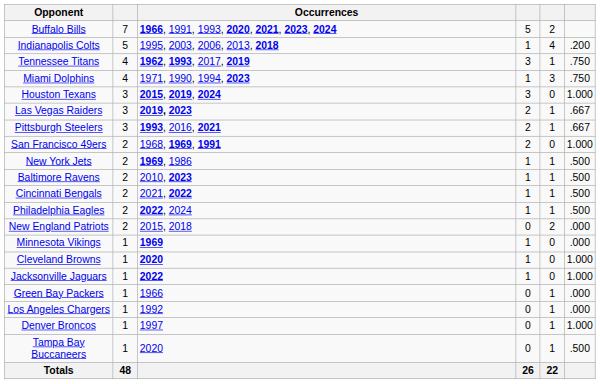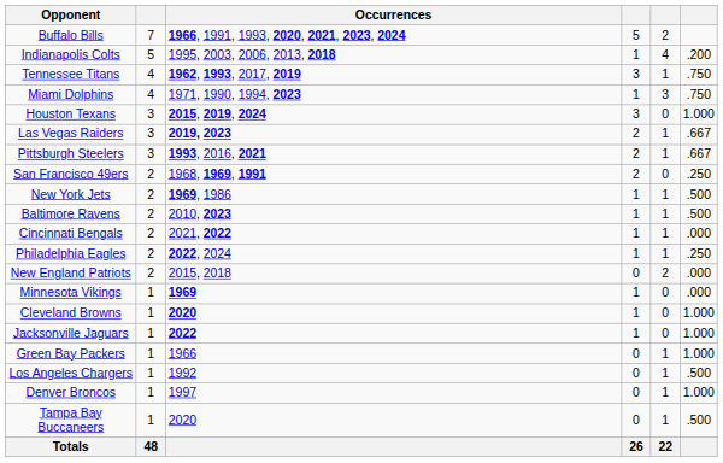 <table class="wikitable sortable" style="text-align: center; width: 72%;">
 <tr>
 <th width="160">Opponent</th>
 <th width="30"></th>
 <th>Occurrences</th>
 <th width="30"></th>
 <th width="30"></th>
 <th width="40"></th>
 </tr>
 <tr>
 <td><a href='#'>Buffalo Bills</a></td>
 <td>7</td>
 <td style="text-align:left"><strong><a href='#'>1966</a></strong>, <a href='#'>1991</a>, <a href='#'>1993</a>, <strong><a href='#'>2020</a></strong>, <strong><a href='#'>2021</a></strong>, <a href='#'><strong>2023</strong></a>, <a href='#'><strong>2024</strong></a></td>
 <td>5</td>
 <td>2</td>
 <td></td>
 </tr>
 <tr>
 <td><a href='#'>Indianapolis Colts</a></td>
 <td>5</td>
 <td align=left><a href='#'>1995</a>, <a href='#'>2003</a>, <a href='#'>2006</a>, <a href='#'>2013</a>, <strong><a href='#'>2018</a></strong></td>
 <td>1</td>
 <td>4</td>
 <td>.200</td>
 </tr>
 <tr>
 <td><a href='#'>Tennessee Titans</a></td>
 <td>4</td>
 <td align=left><strong><a href='#'>1962</a></strong>, <strong><a href='#'>1993</a></strong>, <a href='#'>2017</a>, <strong><a href='#'>2019</a></strong></td>
 <td>3</td>
 <td>1</td>
 <td>.750</td>
 </tr>
 <tr>
 <td><a href='#'>Miami Dolphins</a></td>
 <td>4</td>
 <td align=left><a href='#'>1971</a>, <a href='#'>1990</a>, <a href='#'>1994</a>,  <strong><a href='#'>2023</a></strong></td>
 <td>1</td>
 <td>3</td>
 <td>.750</td>
 </tr>
 <tr>
 <td><a href='#'>Houston Texans</a></td>
 <td>3</td>
 <td align=left><strong><a href='#'>2015</a></strong>, <strong><a href='#'>2019</a></strong>, <strong><a href='#'>2024</a></strong></td>
 <td>3</td>
 <td>0</td>
 <td>1.000</td>
 </tr>
 <tr>
 <td><a href='#'>Las Vegas Raiders</a></td>
 <td>3</td>
 <td style="text-align:left"><strong><a href='#'>2019</a>,</strong> <a href='#'><strong>2023</strong></a></td>
 <td>2</td>
 <td>1</td>
 <td>.667</td>
 </tr>
 <tr>
 <td><a href='#'>Pittsburgh Steelers</a></td>
 <td>3</td>
 <td style="text-align:left"><strong><a href='#'>1993</a></strong>, <a href='#'>2016</a>, <strong><a href='#'>2021</a></strong></td>
 <td>2</td>
 <td>1</td>
 <td>.667</td>
 </tr>
 <tr>
 <td><a href='#'>San Francisco 49ers</a></td>
 <td>2</td>
 <td align=left><a href='#'>1968</a>, <strong><a href='#'>1969</a></strong>, <strong><a href='#'>1991</a></strong></td>
 <td>2</td>
 <td>0</td>
-<td>1.000</td>
+<td>.250</td>
 </tr>
 <tr>
 <td><a href='#'>New York Jets</a></td>
 <td>2</td>
 <td align=left><strong><a href='#'>1969</a></strong>, <a href='#'>1986</a></td>
 <td>1</td>
 <td>1</td>
 <td>.500</td>
 </tr>
 <tr>
 <td><a href='#'>Baltimore Ravens</a></td>
 <td>2</td>
 <td align=left><a href='#'>2010</a>, <strong><a href='#'>2023</a></strong></td>
 <td>1</td>
 <td>1</td>
 <td>.500</td>
 </tr>
 <tr>
 <td><a href='#'>Cincinnati Bengals</a></td>
 <td>2</td>
 <td style="text-align:left"><a href='#'>2021</a>, <strong><a href='#'>2022</a></strong></td>
 <td>1</td>
 <td>1</td>
-<td>.500</td>
+<td>.000</td>
 </tr>
 <tr>
 <td><a href='#'>Philadelphia Eagles</a></td>
 <td>2</td>
 <td align=left><strong><a href='#'>2022</a></strong>, <a href='#'>2024</a></td>
 <td>1</td>
 <td>1</td>
-<td>.500</td>
+<td>.250</td>
 </tr>
 <tr>
 <td><a href='#'>New England Patriots</a></td>
 <td>2</td>
 <td align=left><a href='#'>2015</a>, <a href='#'>2018</a></td>
 <td>0</td>
 <td>2</td>
 <td>.000</td>
 </tr>
 <tr>
 <td><a href='#'>Minnesota Vikings</a></td>
 <td>1</td>
 <td align=left><strong><a href='#'>1969</a></strong></td>
 <td>1</td>
 <td>0</td>
 <td>.000</td>
 </tr>
 <tr>
 <td><a href='#'>Cleveland Browns</a></td>
 <td>1</td>
 <td style="text-align:left"><strong><a href='#'>2020</a></strong></td>
 <td>1</td>
 <td>0</td>
 <td>1.000</td>
 </tr>
 <tr>
 <td><a href='#'>Jacksonville Jaguars</a></td>
 <td>1</td>
 <td style="text-align:left"><strong><a href='#'>2022</a></strong></td>
 <td>1</td>
 <td>0</td>
 <td>1.000</td>
 </tr>
 <tr>
 <td><a href='#'>Green Bay Packers</a></td>
 <td>1</td>
 <td style="text-align:left"><a href='#'>1966</a></td>
 <td>0</td>
 <td>1</td>
-<td>.000</td>
+<td>1.000</td>
 </tr>
 <tr>
 <td><a href='#'>Los Angeles Chargers</a></td>
 <td>1</td>
 <td align=left><a href='#'>1992</a></td>
 <td>0</td>
 <td>1</td>
-<td>.000</td>
+<td>.500</td>
 </tr>
 <tr>
 <td><a href='#'>Denver Broncos</a></td>
 <td>1</td>
 <td align=left><a href='#'>1997</a></td>
 <td>0</td>
 <td>1</td>
 <td>1.000</td>
 </tr>
 <tr>
 <td><a href='#'>Tampa Bay Buccaneers</a></td>
 <td>1</td>
 <td style="text-align:left"><a href='#'>2020</a></td>
 <td>0</td>
 <td>1</td>
 <td>.500</td>
 </tr>
 <tr>
 <th>Totals</th>
 <th>48</th>
 <th></th>
 <th>26</th>
 <th>22</th>
 <th></th>
 </tr>
 </table>
